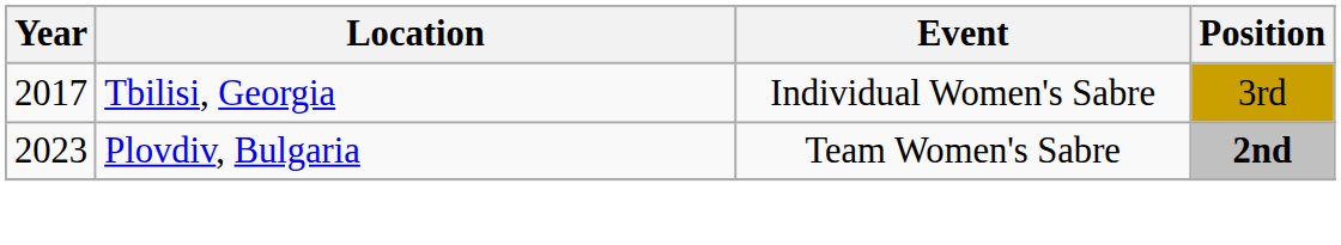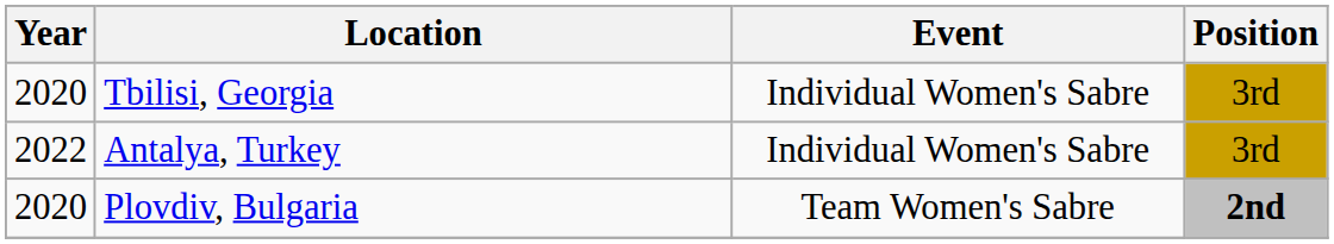 <table class="wikitable" style="text-align:center;">
 <tr>
 <th>Year</th>
 <th style="width:17em">Location</th>
 <th style="width:12em">Event</th>
 <th>Position</th>
 </tr>
 <tr>
-<td>2017</td>
+<td>2020</td>
 <td rowspan="1" align="left"> <a href='#'>Tbilisi</a>, <a href='#'>Georgia</a></td>
 <td>Individual Women's Sabre</td>
 <td bgcolor="caramel">3rd</td>
 </tr>
 <tr>
-<td>2023</td>
+<td>2022</td>
+<td rowspan="1" align="left"> <a href='#'>Antalya</a>, <a href='#'>Turkey</a></td>
+<td>Individual Women's Sabre</td>
+<td bgcolor="caramel">3rd</td>
+</tr>
+<tr>
+<td>2020</td>
 <td rowspan="1" align="left"> <a href='#'>Plovdiv</a>, <a href='#'>Bulgaria</a></td>
 <td>Team Women's Sabre</td>
 <td bgcolor="Silver"><strong>2nd</strong></td>
 </tr>
 <tr>
 </tr>
 </table>
